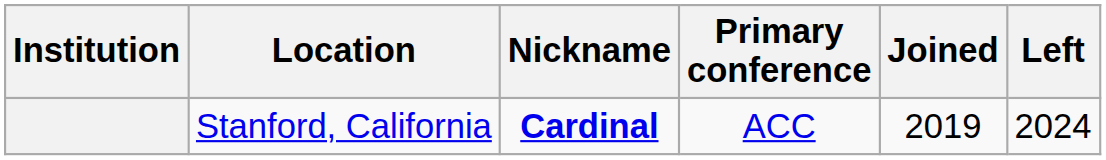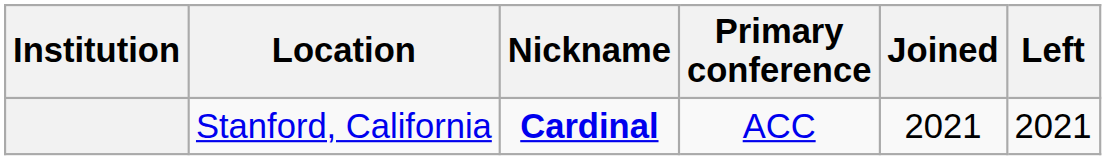 <table class="wikitable sortable" style="text-align:center">
 <tr>
 <th>Institution</th>
 <th>Location</th>
 <th>Nickname</th>
 <th>Primary<br>conference</th>
 <th>Joined</th>
 <th>Left</th>
 </tr>
 <tr>
 <th></th>
 <td><a href='#'>Stanford, California</a></td>
 <td><strong><a href='#'>Cardinal</a></strong></td>
 <td><a href='#'>ACC</a></td>
-<td>2019</td>
-<td>2024</td>
+<td>2021</td>
+<td>2021</td>
 </tr>
 </table>
